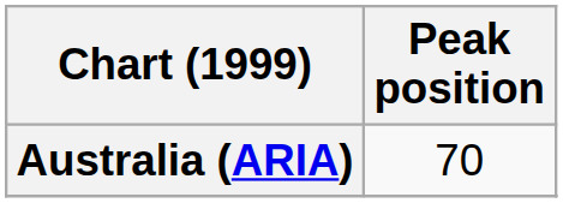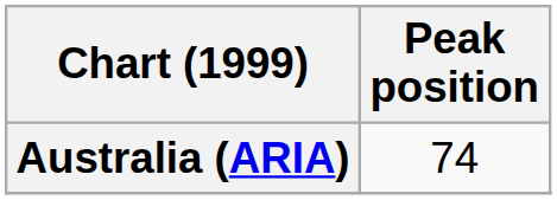 <table class="wikitable sortable plainrowheaders" style="text-align:center">
 <tr>
 <th align="left">Chart (1999)</th>
 <th align="center">Peak<br>position</th>
 </tr>
 <tr>
 <th scope="row">Australia (<a href='#'>ARIA</a>)</th>
-<td>70</td>
+<td>74</td>
 </tr>
 <tr>
 </tr>
 <tr>
 </tr>
 <tr>
 </tr>
 <tr>
 </tr>
 <tr>
 </tr>
 <tr>
 </tr>
 <tr>
 </tr>
 <tr>
 </tr>
 </table>
